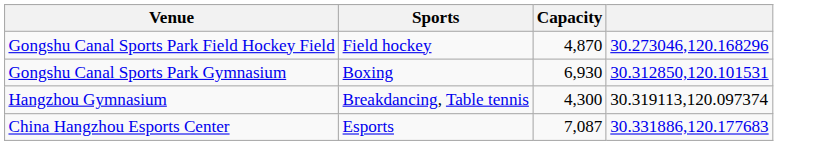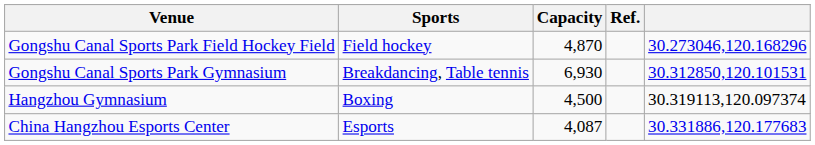 <table class="wikitable sortable">
 <tr>
 <th>Venue</th>
 <th>Sports</th>
 <th>Capacity</th>
+<th>Ref.</th>
 <th></th>
 </tr>
 <tr>
 <td><a href='#'>Gongshu Canal Sports Park Field Hockey Field</a></td>
 <td><a href='#'>Field hockey</a></td>
 <td align=right>4,870</td>
+<td></td>
 <td><a href='#'>30.273046,120.168296</a></td>
 </tr>
 <tr>
 <td><a href='#'>Gongshu Canal Sports Park Gymnasium</a></td>
-<td><a href='#'>Boxing</a></td>
+<td><a href='#'>Breakdancing</a>, <a href='#'>Table tennis</a></td>
 <td align=right>6,930</td>
+<td></td>
 <td><a href='#'>30.312850,120.101531</a></td>
 </tr>
 <tr>
 <td><a href='#'>Hangzhou Gymnasium</a></td>
-<td><a href='#'>Breakdancing</a>, <a href='#'>Table tennis</a></td>
-<td align=right>4,300</td>
+<td><a href='#'>Boxing</a></td>
+<td align=right>4,500</td>
+<td></td>
 <td>30.319113,120.097374</td>
 </tr>
 <tr>
 <td><a href='#'>China Hangzhou Esports Center</a></td>
 <td><a href='#'>Esports</a></td>
-<td align=right>7,087</td>
+<td align=right>4,087</td>
+<td></td>
 <td><a href='#'>30.331886,120.177683</a></td>
 </tr>
 </table>
